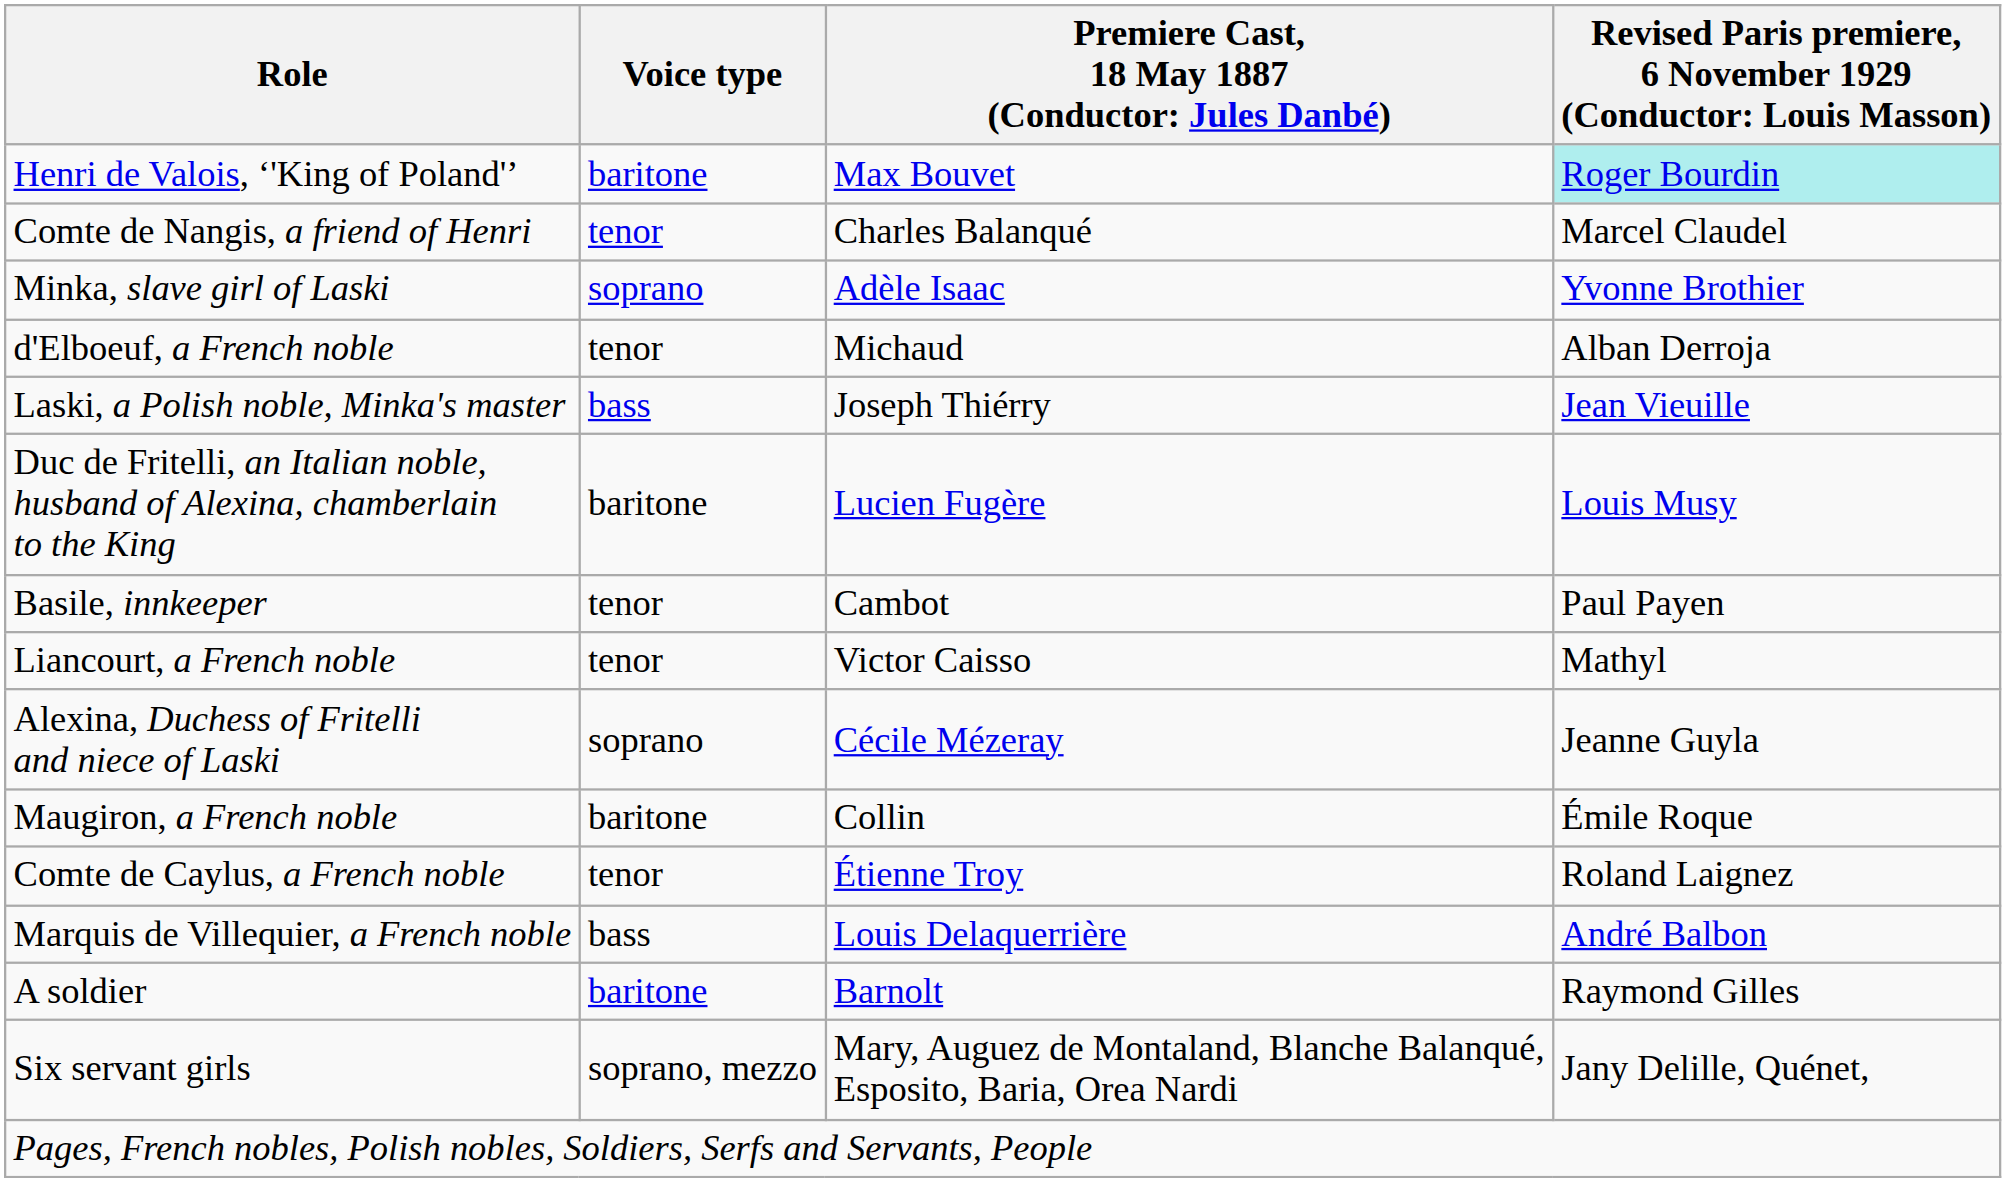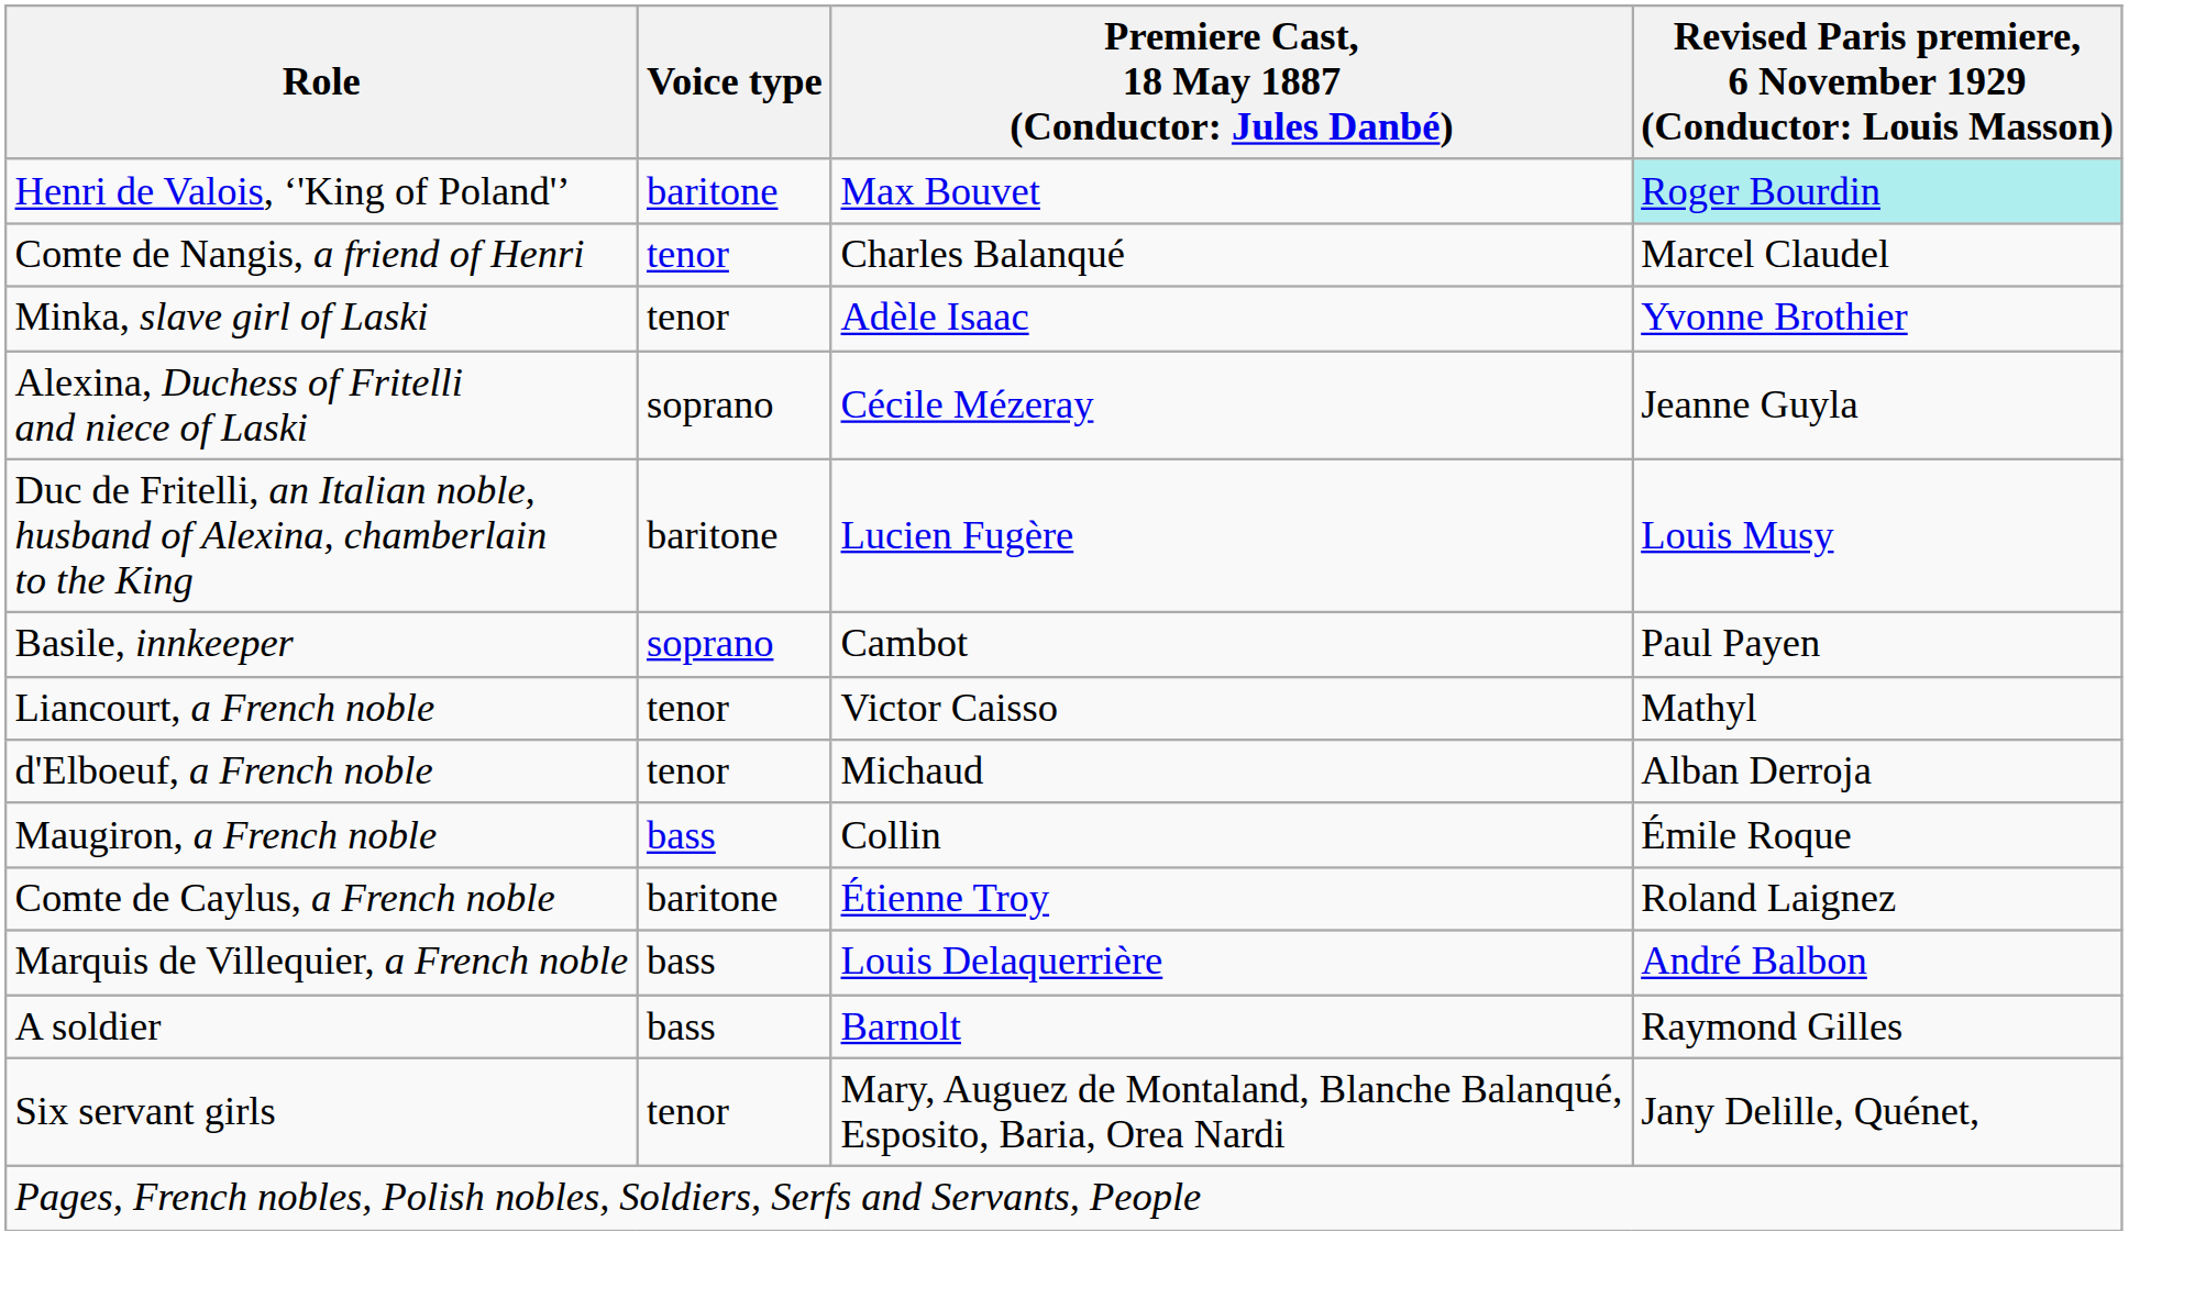 <table class="wikitable">
 <tr>
 <th>Role</th>
 <th>Voice type</th>
 <th>Premiere Cast,<br>18 May 1887<br>(Conductor: <a href='#'>Jules Danbé</a>)</th>
 <th>Revised Paris premiere,<br>6 November 1929<br>(Conductor: Louis Masson)</th>
 </tr>
 <tr>
 <td><a href='#'>Henri de Valois</a>, ‘'King of Poland'’</td>
 <td><a href='#'>baritone</a></td>
 <td><a href='#'>Max Bouvet</a></td>
 <td style="background: paleturquoise;"><a href='#'>Roger Bourdin</a></td>
 </tr>
 <tr>
 <td>Comte de Nangis, <em>a friend of Henri</em></td>
 <td><a href='#'>tenor</a></td>
 <td>Charles Balanqué</td>
 <td>Marcel Claudel</td>
 </tr>
 <tr>
 <td>Minka, <em>slave girl of Laski</em></td>
-<td><a href='#'>soprano</a></td>
+<td>tenor</td>
 <td><a href='#'>Adèle Isaac</a></td>
 <td><a href='#'>Yvonne Brothier</a></td>
 </tr>
 <tr>
-<td>d'Elboeuf, <em>a French noble</em></td>
-<td>tenor</td>
-<td>Michaud</td>
-<td>Alban Derroja</td>
-</tr>
-<tr>
-<td>Laski, <em>a Polish noble, Minka's master</em></td>
-<td><a href='#'>bass</a></td>
-<td>Joseph Thiérry</td>
-<td><a href='#'>Jean Vieuille</a></td>
+<td>Alexina, <em>Duchess of Fritelli<br> and niece of Laski</em></td>
+<td>soprano</td>
+<td><a href='#'>Cécile Mézeray</a></td>
+<td>Jeanne Guyla</td>
 </tr>
 <tr>
 <td>Duc de Fritelli, <em>an Italian noble,<br> husband of Alexina, chamberlain<br> to the King</em></td>
 <td>baritone</td>
 <td><a href='#'>Lucien Fugère</a></td>
 <td><a href='#'>Louis Musy</a></td>
 </tr>
 <tr>
 <td>Basile, <em>innkeeper</em></td>
-<td>tenor</td>
+<td><a href='#'>soprano</a></td>
 <td>Cambot</td>
 <td>Paul Payen</td>
 </tr>
 <tr>
 <td>Liancourt, <em>a French noble</em></td>
 <td>tenor</td>
 <td>Victor Caisso</td>
 <td>Mathyl</td>
 </tr>
 <tr>
-<td>Alexina, <em>Duchess of Fritelli<br> and niece of Laski</em></td>
-<td>soprano</td>
-<td><a href='#'>Cécile Mézeray</a></td>
-<td>Jeanne Guyla</td>
+<td>d'Elboeuf, <em>a French noble</em></td>
+<td>tenor</td>
+<td>Michaud</td>
+<td>Alban Derroja</td>
 </tr>
 <tr>
 <td>Maugiron, <em>a French noble</em></td>
-<td>baritone</td>
+<td><a href='#'>bass</a></td>
 <td>Collin</td>
 <td>Émile Roque</td>
 </tr>
 <tr>
 <td>Comte de Caylus, <em>a French noble</em></td>
-<td>tenor</td>
+<td>baritone</td>
 <td><a href='#'>Étienne Troy</a></td>
 <td>Roland Laignez</td>
 </tr>
 <tr>
 <td>Marquis de Villequier, <em>a French noble</em></td>
 <td>bass</td>
 <td><a href='#'>Louis Delaquerrière</a></td>
 <td><a href='#'>André Balbon</a></td>
 </tr>
 <tr>
 <td>A soldier</td>
-<td><a href='#'>baritone</a></td>
+<td>bass</td>
 <td><a href='#'>Barnolt</a></td>
 <td>Raymond Gilles</td>
 </tr>
 <tr>
 <td>Six servant girls</td>
-<td>soprano, mezzo</td>
+<td>tenor</td>
 <td>Mary, Auguez de Montaland, Blanche Balanqué,<br> Esposito, Baria, Orea Nardi</td>
 <td>Jany Delille, Quénet,</td>
 </tr>
 <tr>
 <td colspan="4"><em>Pages, French nobles, Polish nobles, Soldiers, Serfs and Servants, People</em></td>
 </tr>
 </table>
